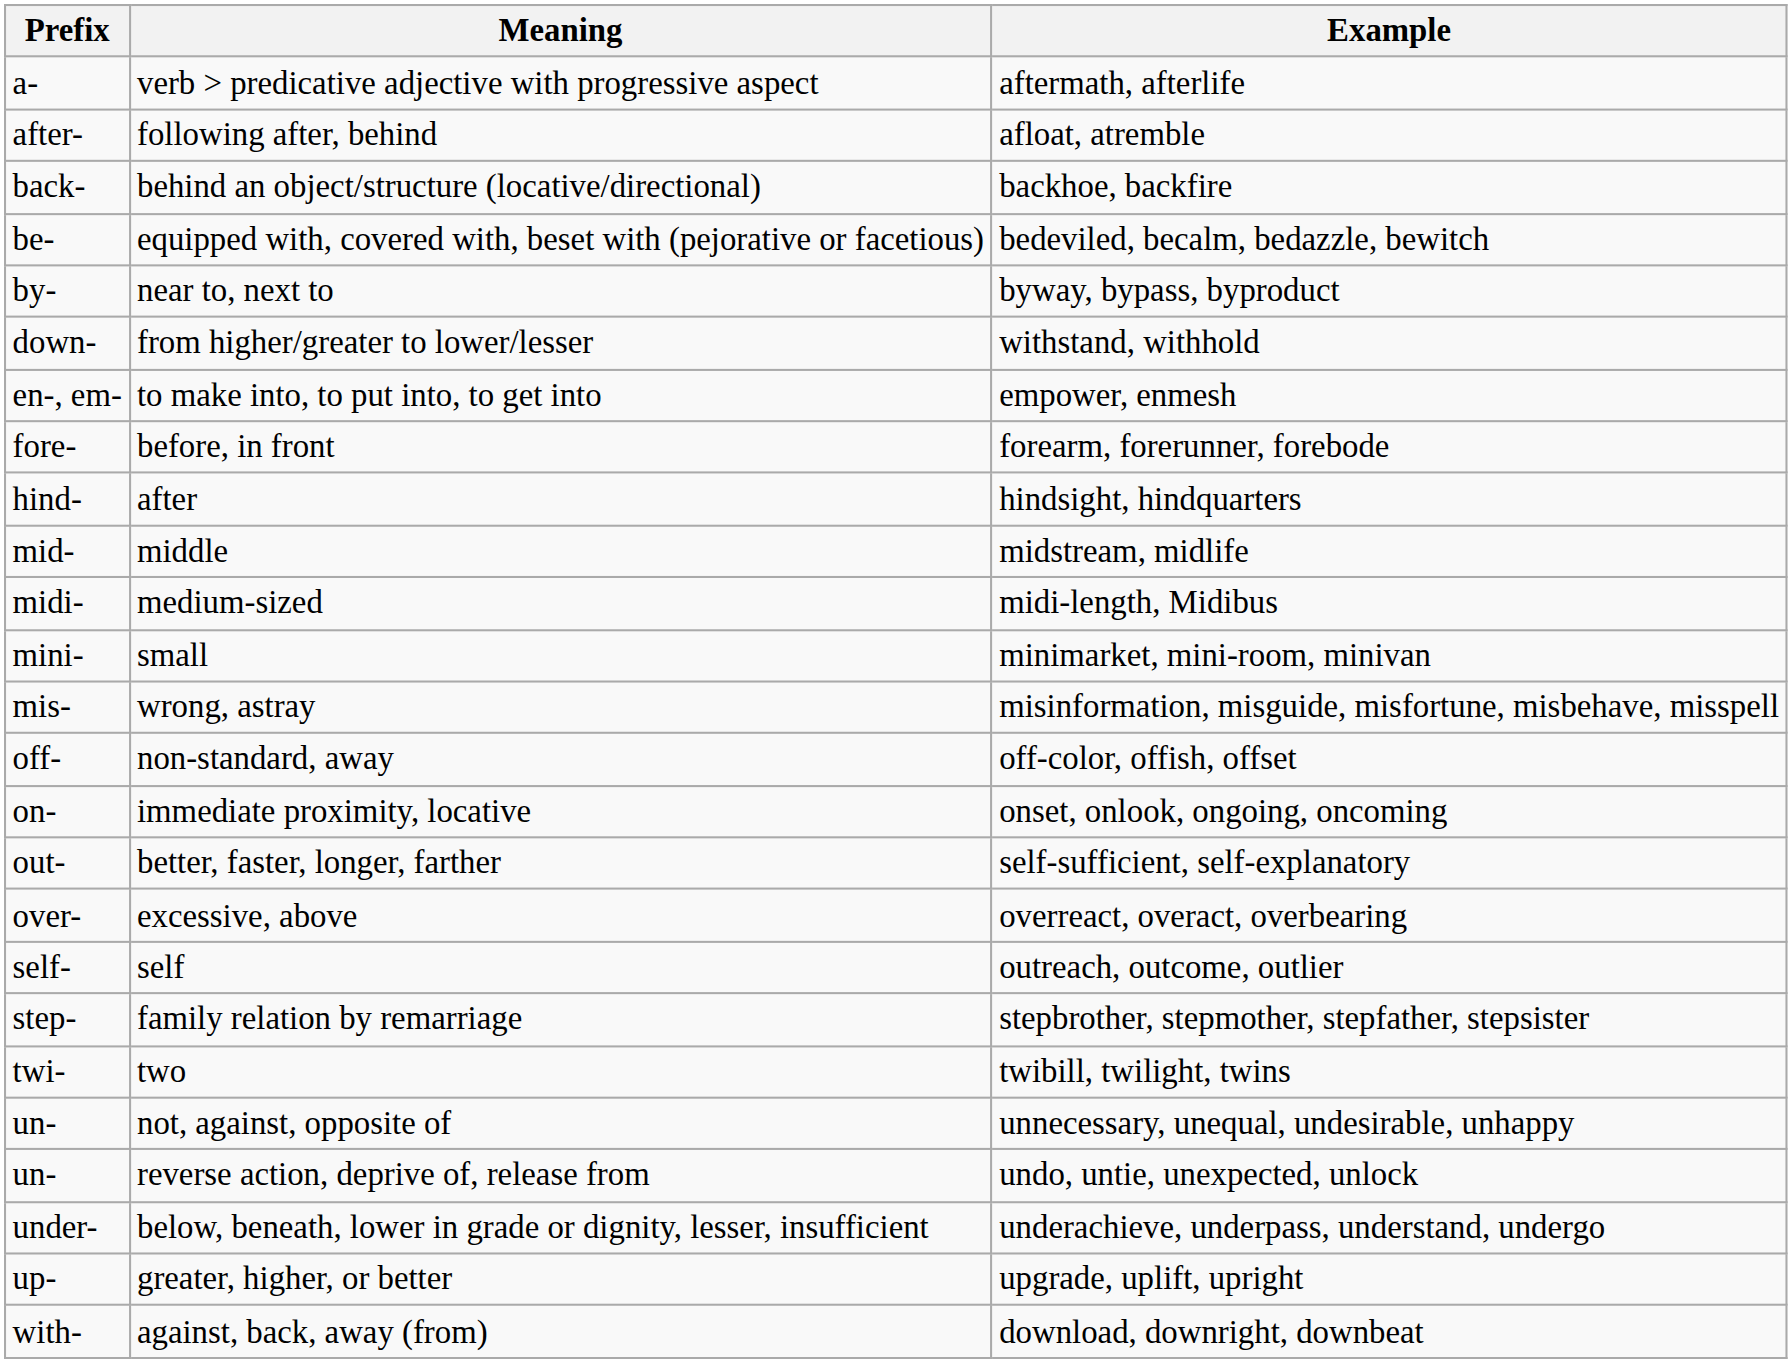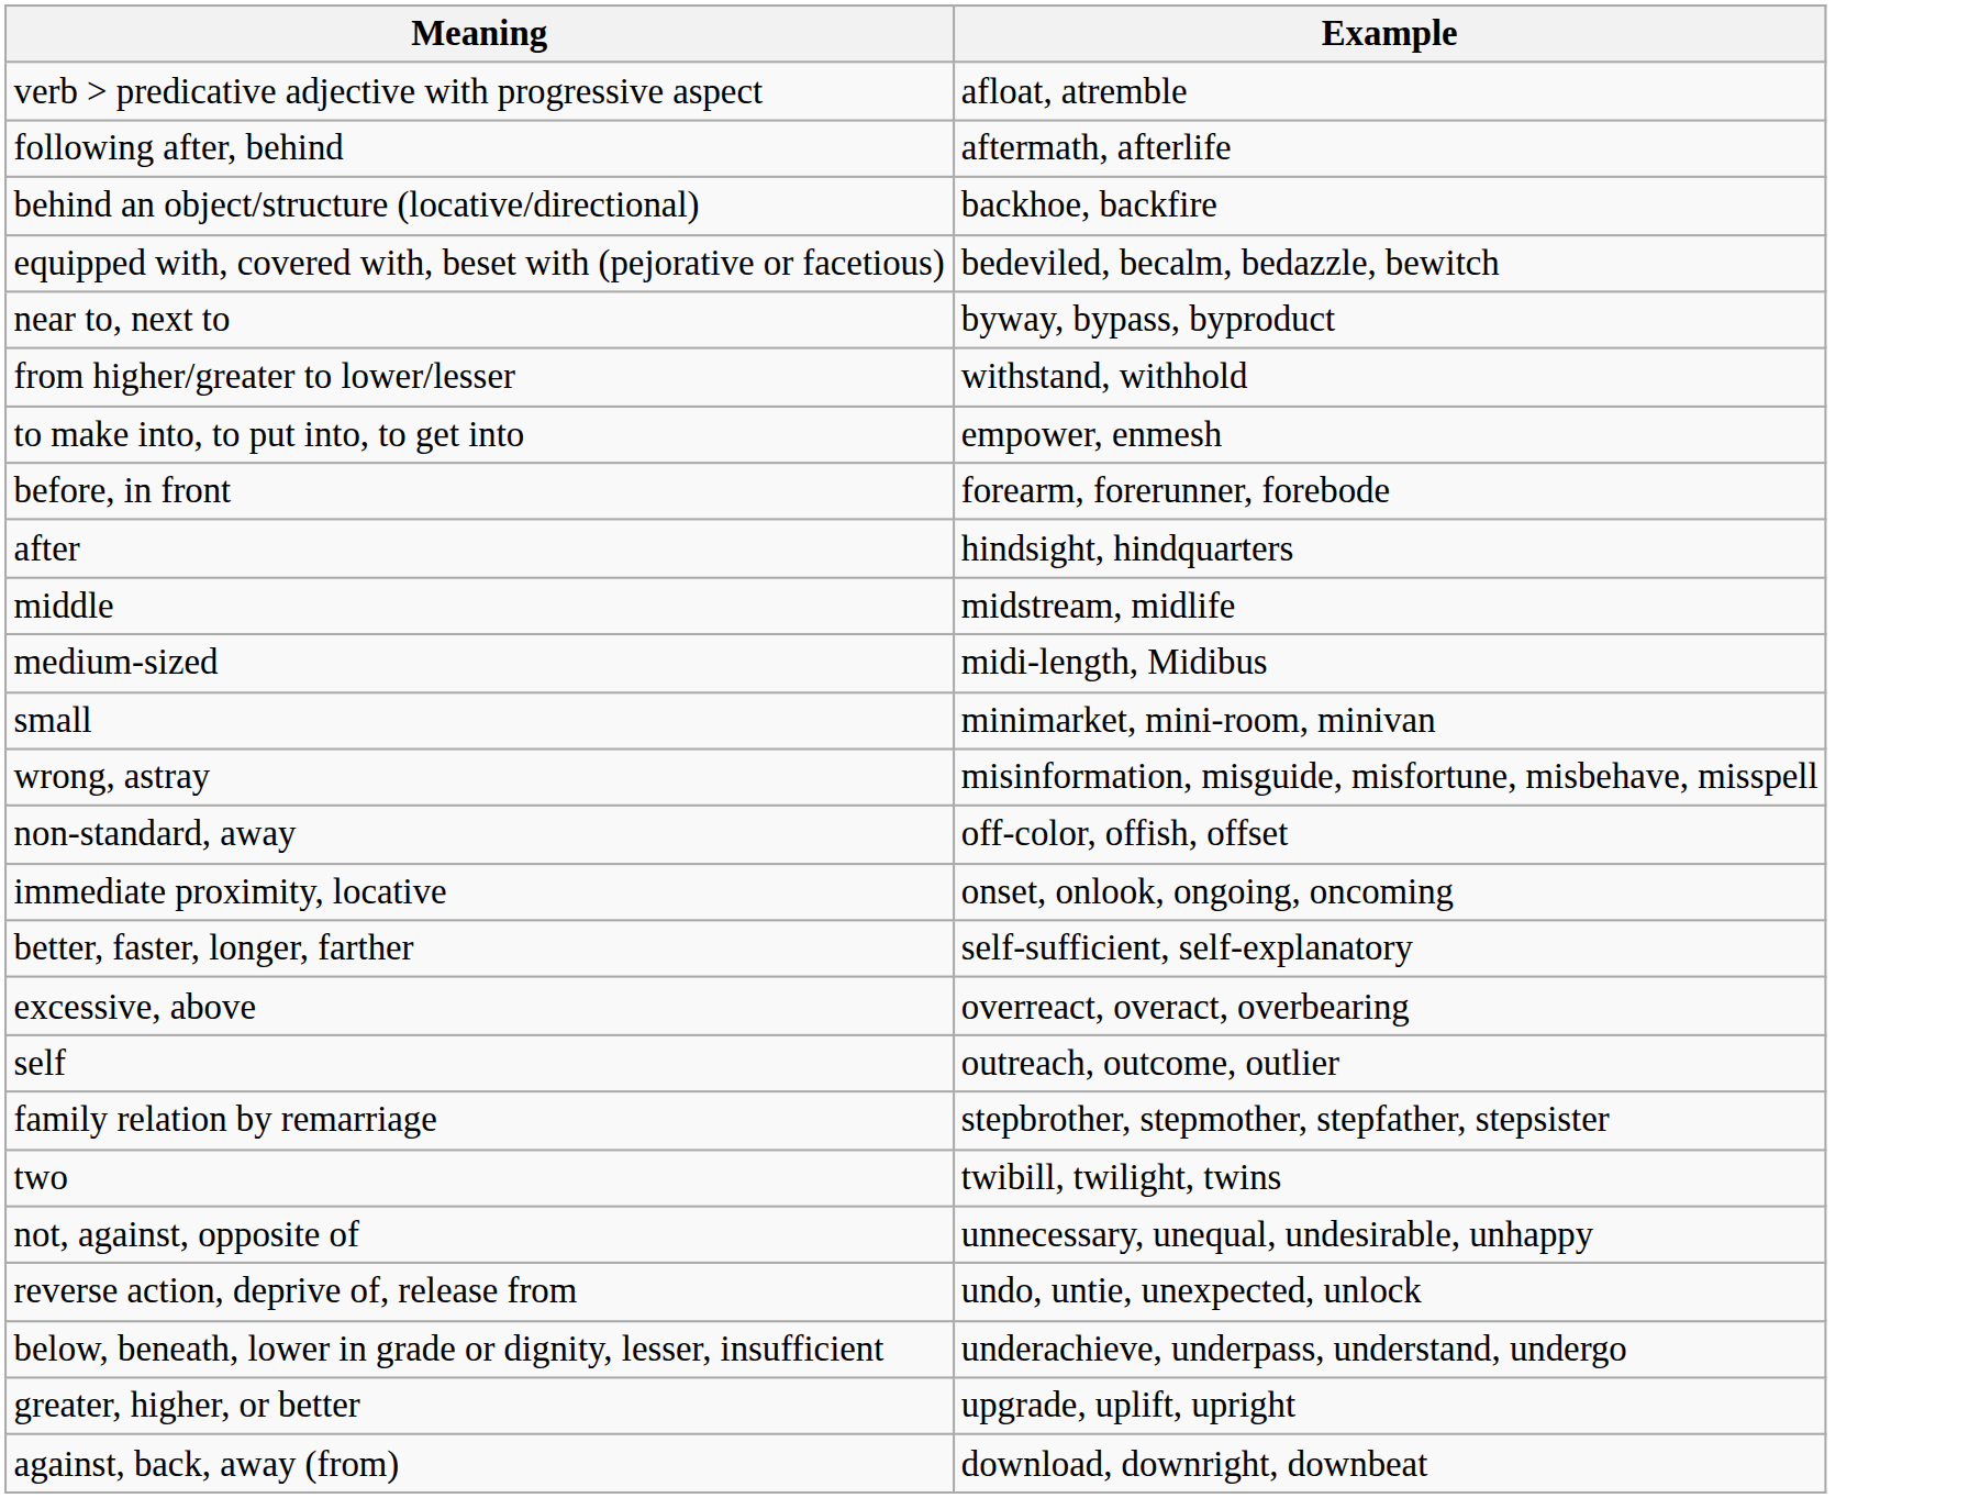 <table class="wikitable sortable">
 <tr>
-<th>Prefix</th>
 <th>Meaning</th>
 <th>Example</th>
 </tr>
 <tr>
-<td>a-</td>
 <td>verb > predicative adjective with progressive aspect</td>
+<td>afloat, atremble</td>
+</tr>
+<tr all>
+<td>following after, behind</td>
 <td>aftermath, afterlife</td>
 </tr>
-<tr all>
-<td>after-</td>
-<td>following after, behind</td>
-<td>afloat, atremble</td>
-</tr>
 <tr>
-<td>back-</td>
 <td>behind an object/structure (locative/directional)</td>
 <td>backhoe, backfire</td>
 </tr>
 <tr>
-<td>be-</td>
 <td>equipped with, covered with, beset with (pejorative or facetious)</td>
 <td>bedeviled, becalm, bedazzle, bewitch</td>
 </tr>
 <tr>
-<td>by-</td>
 <td>near to, next to</td>
 <td>byway, bypass, byproduct</td>
 </tr>
 <tr>
-<td>down-</td>
 <td>from higher/greater to lower/lesser</td>
 <td>withstand, withhold</td>
 </tr>
 <tr>
-<td>en-, em-</td>
 <td>to make into, to put into, to get into</td>
 <td>empower, enmesh</td>
 </tr>
 <tr>
-<td>fore-</td>
 <td>before, in front</td>
 <td>forearm, forerunner, forebode</td>
 </tr>
 <tr>
-<td>hind-</td>
 <td>after</td>
 <td>hindsight, hindquarters</td>
 </tr>
 <tr>
-<td>mid-</td>
 <td>middle</td>
 <td>midstream, midlife</td>
 </tr>
 <tr>
-<td>midi-</td>
 <td>medium-sized</td>
 <td>midi-length, Midibus</td>
 </tr>
 <tr>
-<td>mini-</td>
 <td>small</td>
 <td>minimarket, mini-room, minivan</td>
 </tr>
 <tr>
-<td>mis-</td>
 <td>wrong, astray</td>
 <td>misinformation, misguide, misfortune, misbehave, misspell</td>
 </tr>
 <tr>
-<td>off-</td>
 <td>non-standard, away</td>
 <td>off-color, offish, offset</td>
 </tr>
 <tr>
-<td>on-</td>
 <td>immediate proximity, locative</td>
 <td>onset, onlook, ongoing, oncoming</td>
 </tr>
 <tr>
-<td>out-</td>
 <td>better, faster, longer, farther</td>
 <td>self-sufficient, self-explanatory</td>
 </tr>
 <tr>
-<td>over-</td>
 <td>excessive, above</td>
 <td>overreact, overact, overbearing</td>
 </tr>
 <tr>
-<td>self-</td>
 <td>self</td>
 <td>outreach, outcome, outlier</td>
 </tr>
 <tr>
-<td>step-</td>
 <td>family relation by remarriage</td>
 <td>stepbrother, stepmother, stepfather, stepsister</td>
 </tr>
 <tr>
-<td>twi-</td>
 <td>two</td>
 <td>twibill, twilight, twins</td>
 </tr>
 <tr>
-<td>un-</td>
 <td>not, against, opposite of</td>
 <td>unnecessary, unequal, undesirable, unhappy</td>
 </tr>
 <tr>
-<td>un-</td>
 <td>reverse action, deprive of, release from</td>
 <td>undo, untie, unexpected, unlock</td>
 </tr>
 <tr>
-<td>under-</td>
 <td>below, beneath, lower in grade or dignity, lesser, insufficient</td>
 <td>underachieve, underpass, understand, undergo</td>
 </tr>
 <tr>
-<td>up-</td>
 <td>greater, higher, or better</td>
 <td>upgrade, uplift, upright</td>
 </tr>
 <tr>
-<td>with-</td>
 <td>against, back, away (from)</td>
 <td>download, downright, downbeat</td>
 </tr>
 </table>
